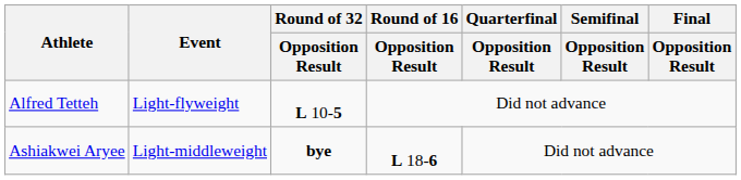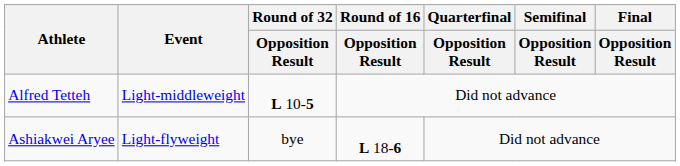 <table class=wikitable style=font-size:90%>
 <tr>
 <th rowspan=2>Athlete</th>
 <th rowspan=2>Event</th>
 <th>Round of 32</th>
 <th>Round of 16</th>
 <th>Quarterfinal</th>
 <th>Semifinal</th>
 <th>Final</th>
 </tr>
 <tr>
 <th>Opposition<br>Result</th>
 <th>Opposition<br>Result</th>
 <th>Opposition<br>Result</th>
 <th>Opposition<br>Result</th>
 <th>Opposition<br>Result</th>
 </tr>
 <tr>
 <td><a href='#'>Alfred Tetteh</a></td>
-<td><a href='#'>Light-flyweight</a></td>
+<td><a href='#'>Light-middleweight</a></td>
 <td align=center><br><strong>L</strong> 10-<strong>5</strong></td>
 <td colspan=4 align=center>Did not advance</td>
 </tr>
 <tr>
 <td><a href='#'>Ashiakwei Aryee</a></td>
-<td><a href='#'>Light-middleweight</a></td>
-<td align=center><strong>bye</strong></td>
+<td><a href='#'>Light-flyweight</a></td>
+<td align=center>bye</td>
 <td align=center><br><strong>L</strong> 18-<strong>6</strong></td>
 <td colspan=4 align=center>Did not advance</td>
 </tr>
 </table>
